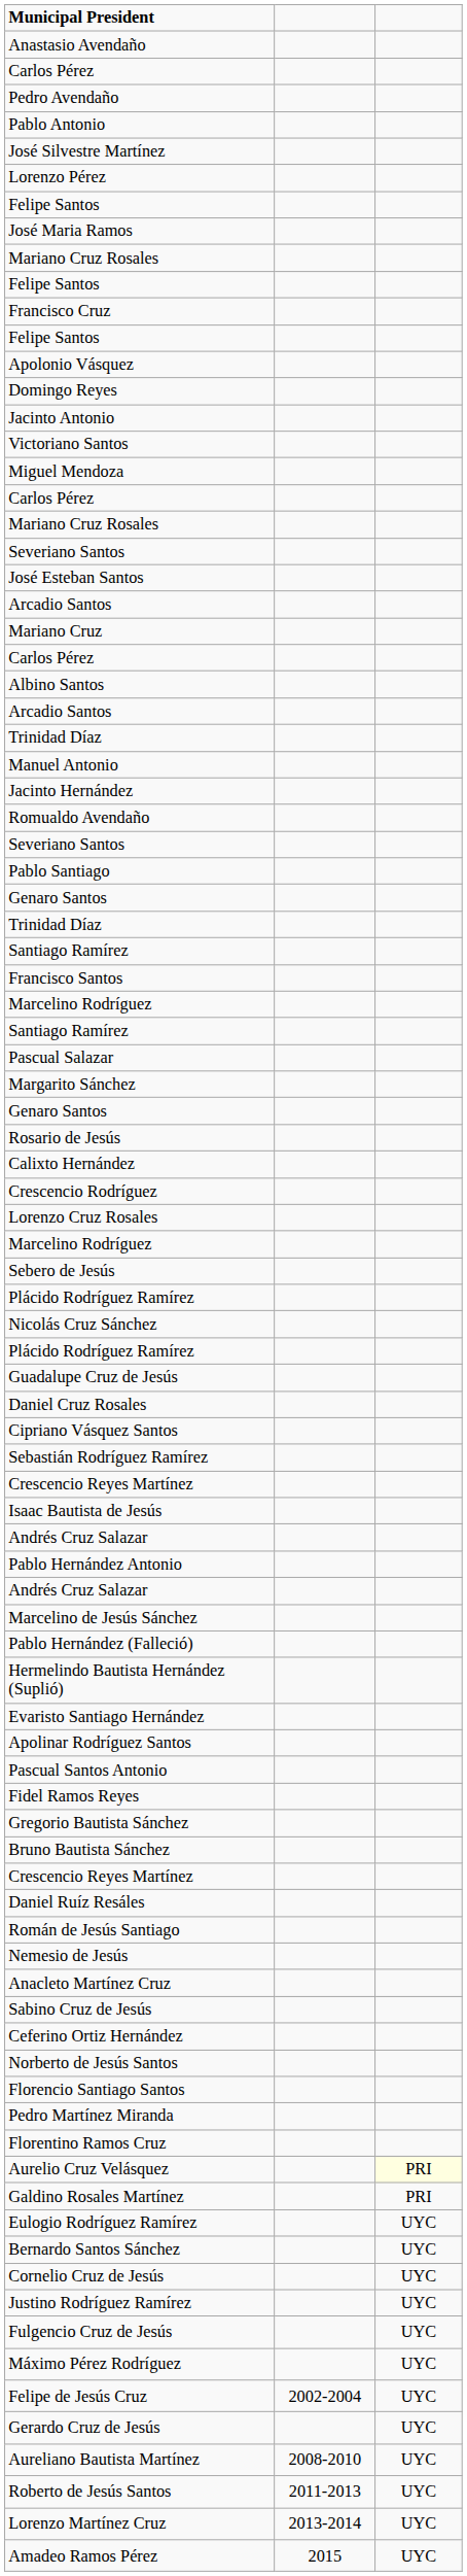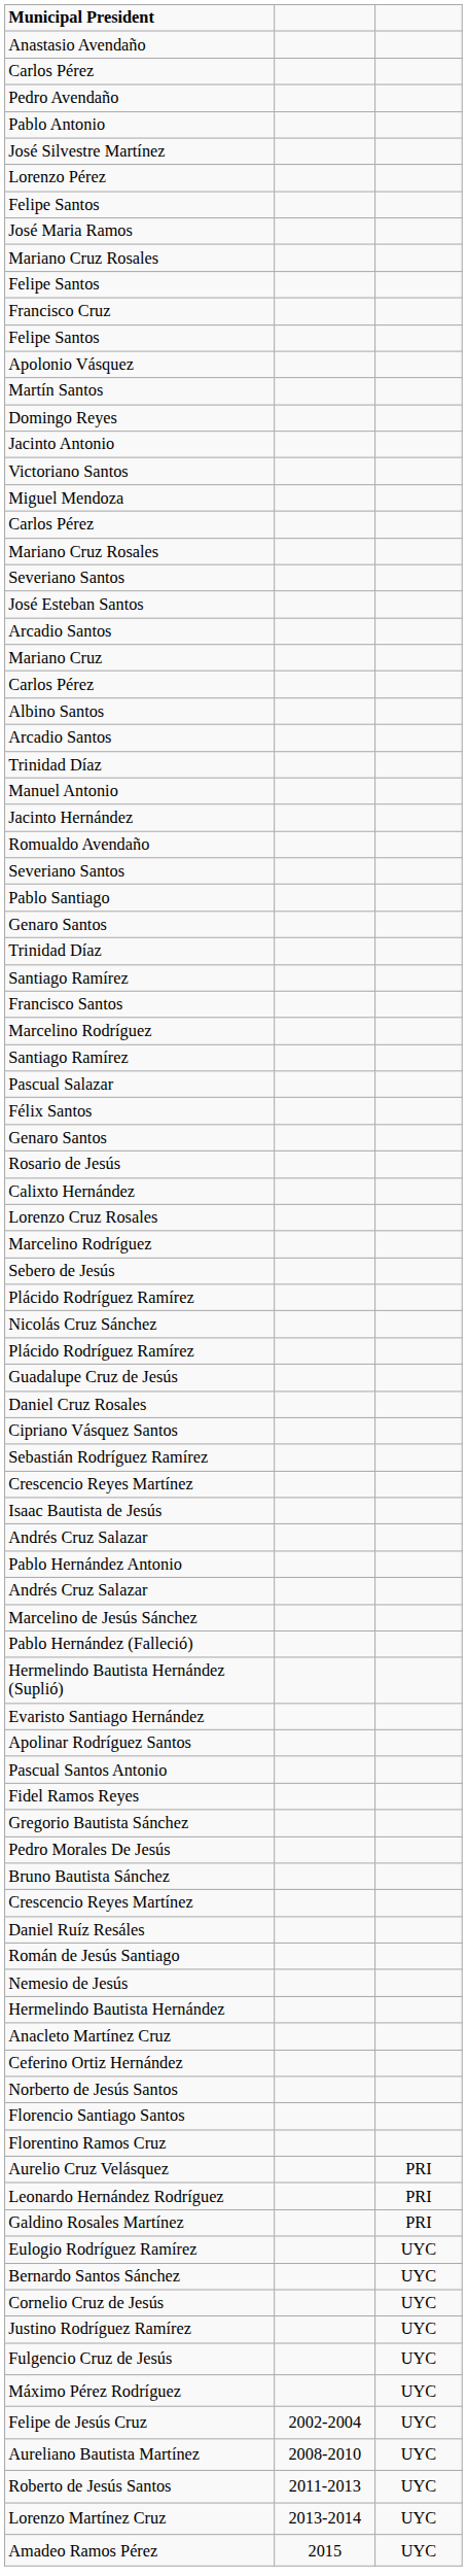 <table class="wikitable" align="center" width="437">
 <tr>
 <td valign="CENTER" width="59%"><strong>Municipal President</strong></td>
 <td valign="CENTER" width="22%"></td>
 <td valign="CENTER" width="19%"></td>
 </tr>
 <tr>
 <td valign="CENTER" width="59%">Anastasio Avendaño</td>
 <td valign="CENTER" width="22%"></td>
 <td valign="CENTER" width="19%"></td>
 </tr>
 <tr>
 <td valign="CENTER" width="59%">Carlos Pérez</td>
 <td valign="CENTER" width="22%"></td>
 <td valign="CENTER" width="19%"></td>
 </tr>
 <tr>
 <td valign="CENTER" width="59%">Pedro Avendaño</td>
 <td valign="CENTER" width="22%"></td>
 <td valign="CENTER" width="19%"></td>
 </tr>
 <tr>
 <td valign="CENTER" width="59%">Pablo Antonio</td>
 <td valign="CENTER" width="22%"></td>
 <td valign="CENTER" width="19%"></td>
 </tr>
 <tr>
 <td valign="CENTER" width="59%">José Silvestre Martínez</td>
 <td valign="CENTER" width="22%"></td>
 <td valign="CENTER" width="19%"></td>
 </tr>
 <tr>
 <td valign="CENTER" width="59%">Lorenzo Pérez</td>
 <td valign="CENTER" width="22%"></td>
 <td valign="CENTER" width="19%"></td>
 </tr>
 <tr>
 <td valign="CENTER" width="59%">Felipe Santos</td>
 <td valign="CENTER" width="22%"></td>
 <td valign="CENTER" width="19%"></td>
 </tr>
 <tr>
 <td valign="CENTER" width="59%">José Maria Ramos</td>
 <td valign="CENTER" width="22%"></td>
 <td valign="CENTER" width="19%"></td>
 </tr>
 <tr>
 <td valign="CENTER" width="59%">Mariano Cruz Rosales</td>
 <td valign="CENTER" width="22%"></td>
 <td valign="CENTER" width="19%"></td>
 </tr>
 <tr>
 <td valign="CENTER" width="59%">Felipe Santos</td>
 <td valign="CENTER" width="22%"></td>
 <td valign="CENTER" width="19%"></td>
 </tr>
 <tr>
 <td valign="CENTER" width="59%">Francisco Cruz</td>
 <td valign="CENTER" width="22%"></td>
 <td valign="CENTER" width="19%"></td>
 </tr>
 <tr>
 <td valign="CENTER" width="59%">Felipe Santos</td>
 <td valign="CENTER" width="22%"></td>
 <td valign="CENTER" width="19%"></td>
 </tr>
 <tr>
 <td valign="CENTER" width="59%">Apolonio Vásquez</td>
+<td valign="CENTER" width="22%"></td>
+<td valign="CENTER" width="19%"></td>
+</tr>
+<tr>
+<td valign="CENTER" width="59%">Martín Santos</td>
 <td valign="CENTER" width="22%"></td>
 <td valign="CENTER" width="19%"></td>
 </tr>
 <tr>
 <td valign="CENTER" width="59%">Domingo Reyes</td>
 <td valign="CENTER" width="22%"></td>
 <td valign="CENTER" width="19%"></td>
 </tr>
 <tr>
 <td valign="CENTER" width="59%">Jacinto Antonio</td>
 <td valign="CENTER" width="22%"></td>
 <td valign="CENTER" width="19%"></td>
 </tr>
 <tr>
 <td valign="CENTER" width="59%">Victoriano Santos</td>
 <td valign="CENTER" width="22%"></td>
 <td valign="CENTER" width="19%"></td>
 </tr>
 <tr>
 <td valign="CENTER" width="59%">Miguel Mendoza</td>
 <td valign="CENTER" width="22%"></td>
 <td valign="CENTER" width="19%"></td>
 </tr>
 <tr>
 <td valign="CENTER" width="59%">Carlos Pérez</td>
 <td valign="CENTER" width="22%"></td>
 <td valign="CENTER" width="19%"></td>
 </tr>
 <tr>
 <td valign="CENTER" width="59%">Mariano Cruz Rosales</td>
 <td valign="CENTER" width="22%"></td>
 <td valign="CENTER" width="19%"></td>
 </tr>
 <tr>
 <td valign="CENTER" width="59%">Severiano Santos</td>
 <td valign="CENTER" width="22%"></td>
 <td valign="CENTER" width="19%"></td>
 </tr>
 <tr>
 <td valign="CENTER" width="59%">José Esteban Santos</td>
 <td valign="CENTER" width="22%"></td>
 <td valign="CENTER" width="19%"></td>
 </tr>
 <tr>
 <td valign="CENTER" width="59%">Arcadio Santos</td>
 <td valign="CENTER" width="22%"></td>
 <td valign="CENTER" width="19%"></td>
 </tr>
 <tr>
 <td valign="CENTER" width="59%">Mariano Cruz</td>
 <td valign="CENTER" width="22%"></td>
 <td valign="CENTER" width="19%"></td>
 </tr>
 <tr>
 <td valign="CENTER" width="59%">Carlos Pérez</td>
 <td valign="CENTER" width="22%"></td>
 <td valign="CENTER" width="19%"></td>
 </tr>
 <tr>
 <td valign="CENTER" width="59%">Albino Santos</td>
 <td valign="CENTER" width="22%"></td>
 <td valign="CENTER" width="19%"></td>
 </tr>
 <tr>
 <td valign="CENTER" width="59%">Arcadio Santos</td>
 <td valign="CENTER" width="22%"></td>
 <td valign="CENTER" width="19%"></td>
 </tr>
 <tr>
 <td valign="CENTER" width="59%">Trinidad Díaz</td>
 <td valign="CENTER" width="22%"></td>
 <td valign="CENTER" width="19%"></td>
 </tr>
 <tr>
 <td valign="CENTER" width="59%">Manuel Antonio</td>
 <td valign="CENTER" width="22%"></td>
 <td valign="CENTER" width="19%"></td>
 </tr>
 <tr>
 <td valign="CENTER" width="59%">Jacinto Hernández</td>
 <td valign="CENTER" width="22%"></td>
 <td valign="CENTER" width="19%"></td>
 </tr>
 <tr>
 <td valign="CENTER" width="59%">Romualdo Avendaño</td>
 <td valign="CENTER" width="22%"></td>
 <td valign="CENTER" width="19%"></td>
 </tr>
 <tr>
 <td valign="CENTER" width="59%">Severiano Santos</td>
 <td valign="CENTER" width="22%"></td>
 <td valign="CENTER" width="19%"></td>
 </tr>
 <tr>
 <td valign="CENTER" width="59%">Pablo Santiago</td>
 <td valign="CENTER" width="22%"></td>
 <td valign="CENTER" width="19%"></td>
 </tr>
 <tr>
 <td valign="CENTER" width="59%">Genaro Santos</td>
 <td valign="CENTER" width="22%"></td>
 <td valign="CENTER" width="19%"></td>
 </tr>
 <tr>
 <td valign="CENTER" width="59%">Trinidad Díaz</td>
 <td valign="CENTER" width="22%"></td>
 <td valign="CENTER" width="19%"></td>
 </tr>
 <tr>
 <td valign="CENTER" width="59%">Santiago Ramírez</td>
 <td valign="CENTER" width="22%"></td>
 <td valign="CENTER" width="19%"></td>
 </tr>
 <tr>
 <td valign="CENTER" width="59%">Francisco Santos</td>
 <td valign="CENTER" width="22%"></td>
 <td valign="CENTER" width="19%"></td>
 </tr>
 <tr>
 <td valign="CENTER" width="59%">Marcelino Rodríguez</td>
 <td valign="CENTER" width="22%"></td>
 <td valign="CENTER" width="19%"></td>
 </tr>
 <tr>
 <td valign="CENTER" width="59%">Santiago Ramírez</td>
 <td valign="CENTER" width="22%"></td>
 <td valign="CENTER" width="19%"></td>
 </tr>
 <tr>
 <td valign="CENTER" width="59%">Pascual Salazar</td>
 <td valign="CENTER" width="22%"></td>
 <td valign="CENTER" width="19%"></td>
 </tr>
 <tr>
-<td valign="CENTER" width="59%">Margarito Sánchez</td>
+<td valign="CENTER" width="59%">Félix Santos</td>
 <td valign="CENTER" width="22%"></td>
 <td valign="CENTER" width="19%"></td>
 </tr>
 <tr>
 <td valign="CENTER" width="59%">Genaro Santos</td>
 <td valign="CENTER" width="22%"></td>
 <td valign="CENTER" width="19%"></td>
 </tr>
 <tr>
 <td valign="CENTER" width="59%">Rosario de Jesús</td>
 <td valign="CENTER" width="22%"></td>
 <td valign="CENTER" width="19%"></td>
 </tr>
 <tr>
 <td valign="CENTER" width="59%">Calixto Hernández</td>
-<td valign="CENTER" width="22%"></td>
-<td valign="CENTER" width="19%"></td>
-</tr>
-<tr>
-<td valign="CENTER" width="59%">Crescencio Rodríguez</td>
 <td valign="CENTER" width="22%"></td>
 <td valign="CENTER" width="19%"></td>
 </tr>
 <tr>
 <td valign="CENTER" width="59%">Lorenzo Cruz Rosales</td>
 <td valign="CENTER" width="22%"></td>
 <td valign="CENTER" width="19%"></td>
 </tr>
 <tr>
 <td valign="CENTER" width="59%">Marcelino Rodríguez</td>
 <td valign="CENTER" width="22%"></td>
 <td valign="CENTER" width="19%"></td>
 </tr>
 <tr>
 <td valign="CENTER" width="59%">Sebero de Jesús</td>
 <td valign="CENTER" width="22%"></td>
 <td valign="CENTER" width="19%"></td>
 </tr>
 <tr>
 <td valign="CENTER" width="59%">Plácido Rodríguez Ramírez</td>
 <td valign="CENTER" width="22%"></td>
 <td valign="CENTER" width="19%"></td>
 </tr>
 <tr>
 <td valign="CENTER" width="59%">Nicolás Cruz Sánchez</td>
 <td valign="CENTER" width="22%"></td>
 <td valign="CENTER" width="19%"></td>
 </tr>
 <tr>
 <td valign="CENTER" width="59%">Plácido Rodríguez Ramírez</td>
 <td valign="CENTER" width="22%"></td>
 <td valign="CENTER" width="19%"></td>
 </tr>
 <tr>
 <td valign="CENTER" width="59%">Guadalupe Cruz de Jesús</td>
 <td valign="CENTER" width="22%"></td>
 <td valign="CENTER" width="19%"></td>
 </tr>
 <tr>
 <td valign="CENTER" width="59%">Daniel Cruz Rosales</td>
 <td valign="CENTER" width="22%"></td>
 <td valign="CENTER" width="19%"></td>
 </tr>
 <tr>
 <td valign="CENTER" width="59%">Cipriano Vásquez Santos</td>
 <td valign="CENTER" width="22%"></td>
 <td valign="CENTER" width="19%"></td>
 </tr>
 <tr>
 <td valign="CENTER" width="59%">Sebastián Rodríguez Ramírez</td>
 <td valign="CENTER" width="22%"></td>
 <td valign="CENTER" width="19%"></td>
 </tr>
 <tr>
 <td valign="CENTER" width="59%">Crescencio Reyes Martínez</td>
 <td valign="CENTER" width="22%"></td>
 <td valign="CENTER" width="19%"></td>
 </tr>
 <tr>
 <td valign="CENTER" width="59%">Isaac Bautista de Jesús</td>
 <td valign="CENTER" width="22%"></td>
 <td valign="CENTER" width="19%"></td>
 </tr>
 <tr>
 <td valign="CENTER" width="59%">Andrés Cruz Salazar</td>
 <td valign="CENTER" width="22%"></td>
 <td valign="CENTER" width="19%"></td>
 </tr>
 <tr>
 <td valign="CENTER" width="59%">Pablo Hernández Antonio</td>
 <td valign="CENTER" width="22%"></td>
 <td valign="CENTER" width="19%"></td>
 </tr>
 <tr>
 <td valign="CENTER" width="59%">Andrés Cruz Salazar</td>
 <td valign="CENTER" width="22%"></td>
 <td valign="CENTER" width="19%"></td>
 </tr>
 <tr>
 <td valign="CENTER" width="59%">Marcelino de Jesús Sánchez</td>
 <td valign="CENTER" width="22%"></td>
 <td valign="CENTER" width="19%"></td>
 </tr>
 <tr>
 <td valign="CENTER" width="59%">Pablo Hernández (Falleció)</td>
 <td valign="CENTER" width="22%"></td>
 <td valign="CENTER" width="19%"></td>
 </tr>
 <tr>
 <td valign="CENTER" width="59%">Hermelindo Bautista Hernández (Suplió)</td>
 <td valign="CENTER" width="22%"></td>
 <td valign="CENTER" width="19%"></td>
 </tr>
 <tr>
 <td valign="CENTER" width="59%">Evaristo Santiago Hernández</td>
 <td valign="CENTER" width="22%"></td>
 <td valign="CENTER" width="19%"></td>
 </tr>
 <tr>
 <td valign="CENTER" width="59%">Apolinar Rodríguez Santos</td>
 <td valign="CENTER" width="22%"></td>
 <td valign="CENTER" width="19%"></td>
 </tr>
 <tr>
 <td valign="CENTER" width="59%">Pascual Santos Antonio</td>
 <td valign="CENTER" width="22%"></td>
 <td valign="CENTER" width="19%"></td>
 </tr>
 <tr>
 <td valign="CENTER" width="59%">Fidel Ramos Reyes</td>
 <td valign="CENTER" width="22%"></td>
 <td valign="CENTER" width="19%"></td>
 </tr>
 <tr>
 <td valign="CENTER" width="59%">Gregorio Bautista Sánchez</td>
 <td valign="CENTER" width="22%"></td>
 <td valign="CENTER" width="19%"></td>
 </tr>
 <tr>
+<td valign="CENTER" width="59%">Pedro Morales De Jesús</td>
+<td valign="CENTER" width="22%"></td>
+<td valign="CENTER" width="19%"></td>
+</tr>
+<tr>
 <td valign="CENTER" width="59%">Bruno Bautista Sánchez</td>
 <td valign="CENTER" width="22%"></td>
 <td valign="CENTER" width="19%"></td>
 </tr>
 <tr>
 <td valign="CENTER" width="59%">Crescencio Reyes Martínez</td>
 <td valign="CENTER" width="22%"></td>
 <td valign="CENTER" width="19%"></td>
 </tr>
 <tr>
 <td valign="CENTER" width="59%">Daniel Ruíz Resáles</td>
 <td valign="CENTER" width="22%"></td>
 <td valign="CENTER" width="19%"></td>
 </tr>
 <tr>
 <td valign="CENTER" width="59%">Román de Jesús Santiago</td>
 <td valign="CENTER" width="22%"></td>
 <td valign="CENTER" width="19%"></td>
 </tr>
 <tr>
 <td valign="CENTER" width="59%">Nemesio de Jesús</td>
 <td valign="CENTER" width="22%"></td>
 <td valign="CENTER" width="19%"></td>
 </tr>
 <tr>
-<td valign="CENTER" width="59%">Anacleto Martínez Cruz</td>
+<td valign="CENTER" width="59%">Hermelindo Bautista Hernández</td>
 <td valign="CENTER" width="22%"></td>
 <td valign="CENTER" width="19%"></td>
 </tr>
 <tr>
-<td valign="CENTER" width="59%">Sabino Cruz de Jesús</td>
+<td valign="CENTER" width="59%">Anacleto Martínez Cruz</td>
 <td valign="CENTER" width="22%"></td>
 <td valign="CENTER" width="19%"></td>
 </tr>
 <tr>
 <td valign="CENTER" width="59%">Ceferino Ortiz Hernández</td>
 <td valign="CENTER" width="22%"></td>
 <td valign="CENTER" width="19%"></td>
 </tr>
 <tr>
 <td valign="CENTER" width="59%">Norberto de Jesús Santos</td>
 <td valign="CENTER" width="22%"></td>
 <td valign="CENTER" width="19%"></td>
 </tr>
 <tr>
 <td valign="CENTER" width="59%">Florencio Santiago Santos</td>
 <td valign="CENTER" width="22%"></td>
 <td valign="CENTER" width="19%"></td>
 </tr>
 <tr>
-<td valign="CENTER" width="59%">Pedro Martínez Miranda</td>
-<td valign="CENTER" width="22%"></td>
-<td valign="CENTER" width="19%"></td>
-</tr>
-<tr>
 <td valign="CENTER" width="59%">Florentino Ramos Cruz</td>
 <td valign="CENTER" width="22%"></td>
 <td valign="CENTER" width="19%"></td>
 </tr>
 <tr>
 <td valign="CENTER" width="59%">Aurelio Cruz Velásquez</td>
 <td valign="CENTER" width="22%"></td>
-<td width="19%" align="center" valign="CENTER" style="background: lightyellow;">PRI</td>
+<td width="19%" align="center" valign="CENTER">PRI</td>
+</tr>
+<tr>
+<td valign="CENTER" width="59%">Leonardo Hernández Rodríguez</td>
+<td valign="CENTER" width="22%"></td>
+<td width="19%" align="center" valign="CENTER">PRI</td>
 </tr>
 <tr>
 <td valign="CENTER" width="59%">Galdino Rosales Martínez</td>
 <td valign="CENTER" width="22%"></td>
 <td width="19%" align="center" valign="CENTER">PRI</td>
 </tr>
 <tr>
 <td valign="CENTER" width="59%">Eulogio Rodríguez Ramírez</td>
 <td valign="CENTER" width="22%"></td>
 <td width="19%" align="center" valign="CENTER">UYC</td>
 </tr>
 <tr>
 <td valign="CENTER" width="59%">Bernardo Santos Sánchez</td>
 <td valign="CENTER" width="22%"></td>
 <td width="19%" align="center" valign="CENTER">UYC</td>
 </tr>
 <tr>
 <td valign="CENTER" width="59%">Cornelio Cruz de Jesús</td>
 <td valign="CENTER" width="22%"></td>
 <td width="19%" align="center" valign="CENTER">UYC</td>
 </tr>
 <tr>
 <td valign="CENTER" width="59%">Justino Rodríguez Ramírez</td>
 <td valign="CENTER" width="22%"></td>
 <td width="19%" align="center" valign="CENTER">UYC</td>
 </tr>
 <tr>
 <td width="59%" height="23" valign="CENTER">Fulgencio Cruz de Jesús</td>
 <td valign="CENTER" width="22%"></td>
 <td width="19%" align="center" valign="CENTER">UYC</td>
 </tr>
 <tr>
 <td width="59%" height="23" valign="CENTER">Máximo Pérez Rodríguez</td>
 <td valign="CENTER" width="22%"></td>
 <td width="19%" align="center" valign="CENTER">UYC</td>
 </tr>
 <tr>
 <td height="23">Felipe de Jesús Cruz</td>
 <td align="center">2002-2004</td>
 <td align="center">UYC</td>
 </tr>
 <tr>
-<td height="23">Gerardo Cruz de Jesús</td>
-<td></td>
-<td align="center">UYC</td>
-</tr>
-<tr>
 <td height="23">Aureliano Bautista Martínez</td>
 <td align="center">2008-2010</td>
 <td align="center">UYC</td>
 </tr>
 <tr>
 <td height="23">Roberto de Jesús Santos</td>
 <td align="center">2011-2013</td>
 <td align="center">UYC</td>
 </tr>
 <tr>
 <td height="23">Lorenzo Martínez Cruz</td>
 <td align="center">2013-2014</td>
 <td align="center">UYC</td>
 </tr>
 <tr>
 <td height="23">Amadeo Ramos Pérez</td>
 <td align="center">2015</td>
 <td align="center">UYC</td>
 </tr>
 </table>
